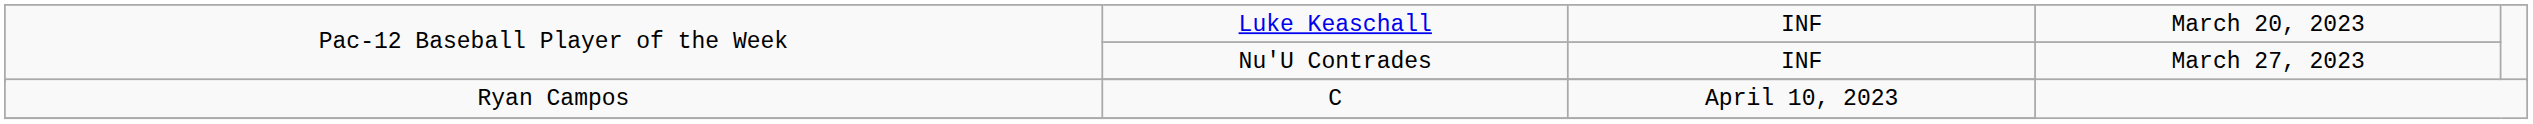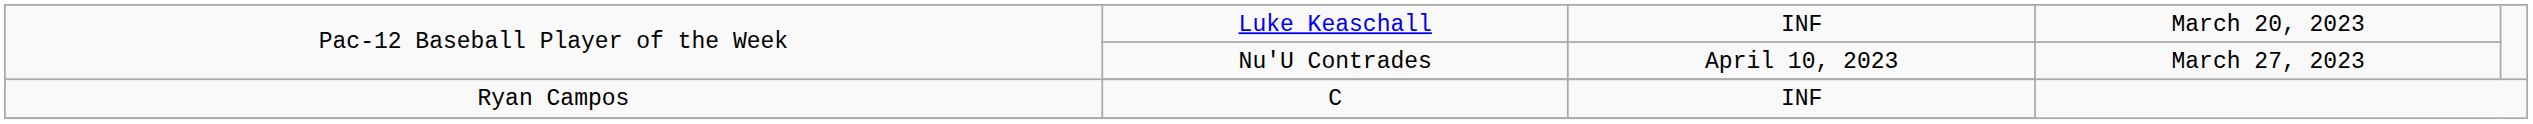 <table class="wikitable" style="width: 90%;text-align: center;">
 <tr align="center">
 <td rowspan="3">Pac-12 Baseball Player of the Week</td>
 <td><a href='#'>Luke Keaschall</a></td>
 <td>INF</td>
 <td>March 20, 2023</td>
 <td rowspan="3"></td>
 </tr>
 <tr>
 <td>Nu'U Contrades</td>
-<td>INF</td>
+<td>April 10, 2023</td>
 <td>March 27, 2023</td>
 </tr>
 <tr>
 </tr>
 <tr>
 <td>Ryan Campos</td>
 <td>C</td>
-<td>April 10, 2023</td>
+<td>INF</td>
 </tr>
 <tr>
 </tr>
 </table>
